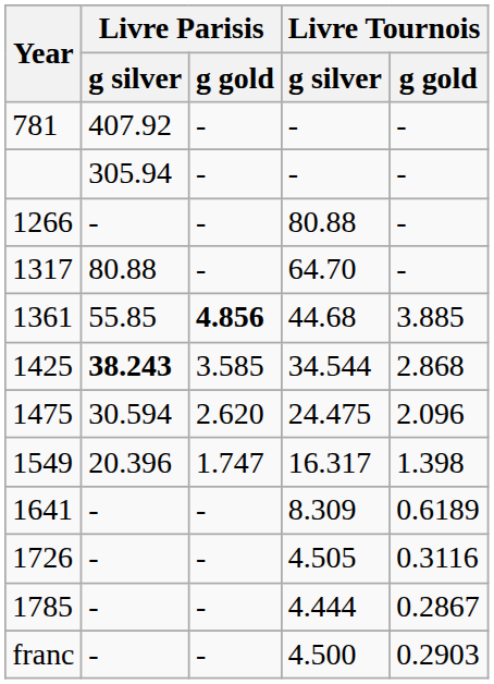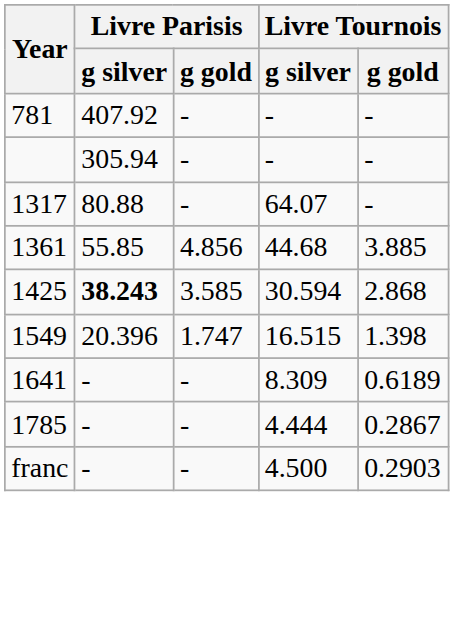 <table class="wikitable">
 <tr>
 <th rowspan="2">Year</th>
 <th colspan="2">Livre Parisis</th>
 <th colspan="2">Livre Tournois</th>
 </tr>
 <tr>
 <th>g silver</th>
 <th>g gold</th>
 <th>g silver</th>
 <th>g gold</th>
 </tr>
 <tr>
 <td> 781</td>
 <td>407.92</td>
 <td>-</td>
 <td>-</td>
 <td>-</td>
 </tr>
 <tr>
 <td></td>
 <td>305.94</td>
 <td>-</td>
 <td>-</td>
 <td>-</td>
 </tr>
 <tr>
-<td>1266</td>
-<td>-</td>
-<td>-</td>
-<td>80.88</td>
-<td>-</td>
-</tr>
-<tr>
 <td>1317</td>
 <td>80.88</td>
 <td>-</td>
-<td>64.70</td>
+<td>64.07</td>
 <td>-</td>
 </tr>
 <tr>
 <td>1361</td>
 <td>55.85</td>
-<td><strong>4.856</strong></td>
+<td>4.856</td>
 <td>44.68</td>
 <td>3.885</td>
 </tr>
 <tr>
 <td>1425</td>
 <td><strong>38.243</strong></td>
 <td>3.585</td>
-<td>34.544</td>
+<td>30.594</td>
 <td>2.868</td>
-</tr>
-<tr>
-<td>1475</td>
-<td>30.594</td>
-<td>2.620</td>
-<td>24.475</td>
-<td>2.096</td>
 </tr>
 <tr>
 <td>1549</td>
 <td>20.396</td>
 <td>1.747</td>
-<td>16.317</td>
+<td>16.515</td>
 <td>1.398</td>
 </tr>
 <tr>
 <td>1641</td>
 <td>-</td>
 <td>-</td>
 <td>8.309</td>
 <td>0.6189</td>
-</tr>
-<tr>
-<td>1726</td>
-<td>-</td>
-<td>-</td>
-<td>4.505</td>
-<td>0.3116</td>
 </tr>
 <tr>
 <td>1785</td>
 <td>-</td>
 <td>-</td>
 <td>4.444</td>
 <td>0.2867</td>
 </tr>
 <tr>
 <td>franc</td>
 <td>-</td>
 <td>-</td>
 <td>4.500</td>
 <td>0.2903</td>
 </tr>
 </table>
